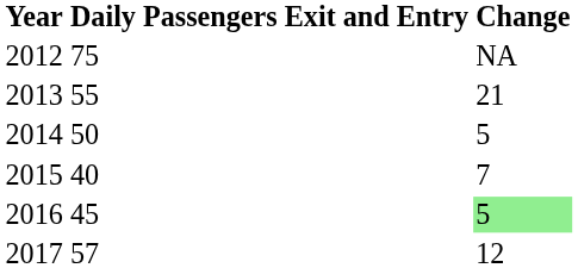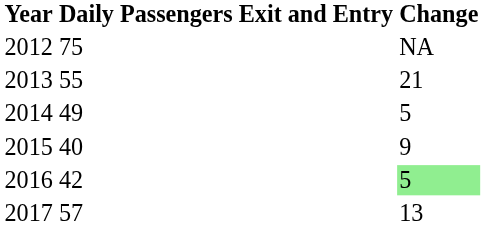 <table class="sortable">
 <tr>
 <th>Year</th>
 <th>Daily Passengers Exit and Entry</th>
 <th>Change</th>
 </tr>
 <tr>
 <td>2012</td>
 <td>75</td>
 <td>NA</td>
 </tr>
 <tr>
 <td>2013</td>
 <td>55</td>
 <td> 21</td>
 </tr>
 <tr>
 <td>2014</td>
-<td>50</td>
+<td>49</td>
 <td> 5</td>
 </tr>
 <tr>
 <td>2015</td>
 <td>40</td>
-<td> 7</td>
+<td> 9</td>
 </tr>
 <tr>
 <td>2016</td>
-<td>45</td>
+<td>42</td>
 <td style="background: lightgreen;"> 5</td>
 </tr>
 <tr>
 <td>2017</td>
 <td>57</td>
-<td> 12 </td>
+<td> 13 </td>
 </tr>
 </table>
